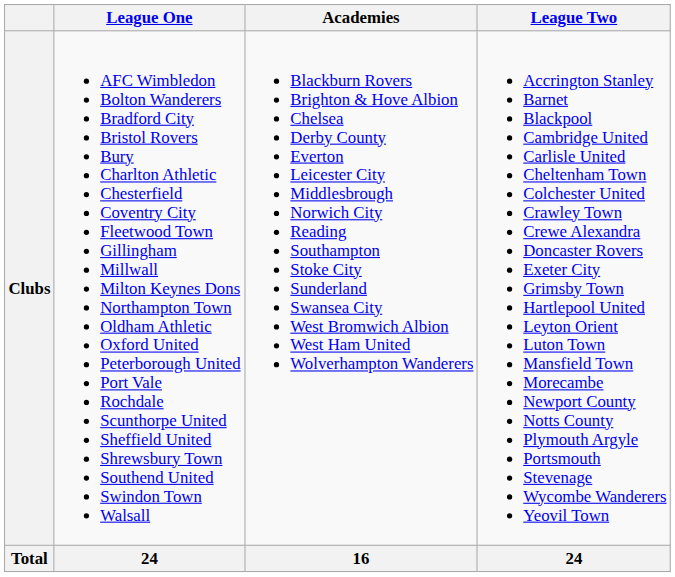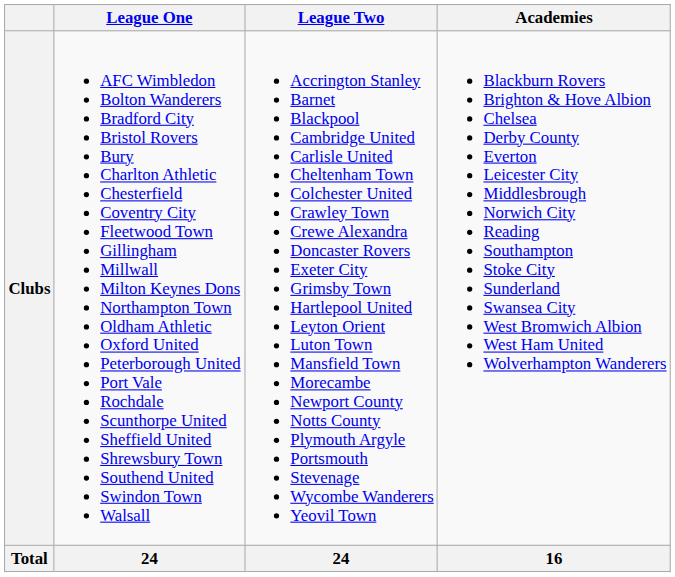 <table class="wikitable">
 <tr>
 <th></th>
 <th><a href='#'>League One</a></th>
+<th><a href='#'>League Two</a></th>
 <th>Academies</th>
-<th><a href='#'>League Two</a></th>
 </tr>
 <tr>
 <th>Clubs</th>
 <td><br><ul><li><a href='#'>AFC Wimbledon</a></li><li><a href='#'>Bolton Wanderers</a></li><li><a href='#'>Bradford City</a></li><li><a href='#'>Bristol Rovers</a></li><li><a href='#'>Bury</a></li><li><a href='#'>Charlton Athletic</a></li><li><a href='#'>Chesterfield</a></li><li><a href='#'>Coventry City</a></li><li><a href='#'>Fleetwood Town</a></li><li><a href='#'>Gillingham</a></li><li><a href='#'>Millwall</a></li><li><a href='#'>Milton Keynes Dons</a></li><li><a href='#'>Northampton Town</a></li><li><a href='#'>Oldham Athletic</a></li><li><a href='#'>Oxford United</a></li><li><a href='#'>Peterborough United</a></li><li><a href='#'>Port Vale</a></li><li><a href='#'>Rochdale</a></li><li><a href='#'>Scunthorpe United</a></li><li><a href='#'>Sheffield United</a></li><li><a href='#'>Shrewsbury Town</a></li><li><a href='#'>Southend United</a></li><li><a href='#'>Swindon Town</a></li><li><a href='#'>Walsall</a></li></ul></td>
+<td><br><ul><li><a href='#'>Accrington Stanley</a></li><li><a href='#'>Barnet</a></li><li><a href='#'>Blackpool</a></li><li><a href='#'>Cambridge United</a></li><li><a href='#'>Carlisle United</a></li><li><a href='#'>Cheltenham Town</a></li><li><a href='#'>Colchester United</a></li><li><a href='#'>Crawley Town</a></li><li><a href='#'>Crewe Alexandra</a></li><li><a href='#'>Doncaster Rovers</a></li><li><a href='#'>Exeter City</a></li><li><a href='#'>Grimsby Town</a></li><li><a href='#'>Hartlepool United</a></li><li><a href='#'>Leyton Orient</a></li><li><a href='#'>Luton Town</a></li><li><a href='#'>Mansfield Town</a></li><li><a href='#'>Morecambe</a></li><li><a href='#'>Newport County</a></li><li><a href='#'>Notts County</a></li><li><a href='#'>Plymouth Argyle</a></li><li><a href='#'>Portsmouth</a></li><li><a href='#'>Stevenage</a></li><li><a href='#'>Wycombe Wanderers</a></li><li><a href='#'>Yeovil Town</a></li></ul></td>
 <td valign="top"><br><ul><li><a href='#'>Blackburn Rovers</a></li><li><a href='#'>Brighton & Hove Albion</a></li><li><a href='#'>Chelsea</a></li><li><a href='#'>Derby County</a></li><li><a href='#'>Everton</a></li><li><a href='#'>Leicester City</a></li><li><a href='#'>Middlesbrough</a></li><li><a href='#'>Norwich City</a></li><li><a href='#'>Reading</a></li><li><a href='#'>Southampton</a></li><li><a href='#'>Stoke City</a></li><li><a href='#'>Sunderland</a></li><li><a href='#'>Swansea City</a></li><li><a href='#'>West Bromwich Albion</a></li><li><a href='#'>West Ham United</a></li><li><a href='#'>Wolverhampton Wanderers</a></li></ul></td>
-<td><br><ul><li><a href='#'>Accrington Stanley</a></li><li><a href='#'>Barnet</a></li><li><a href='#'>Blackpool</a></li><li><a href='#'>Cambridge United</a></li><li><a href='#'>Carlisle United</a></li><li><a href='#'>Cheltenham Town</a></li><li><a href='#'>Colchester United</a></li><li><a href='#'>Crawley Town</a></li><li><a href='#'>Crewe Alexandra</a></li><li><a href='#'>Doncaster Rovers</a></li><li><a href='#'>Exeter City</a></li><li><a href='#'>Grimsby Town</a></li><li><a href='#'>Hartlepool United</a></li><li><a href='#'>Leyton Orient</a></li><li><a href='#'>Luton Town</a></li><li><a href='#'>Mansfield Town</a></li><li><a href='#'>Morecambe</a></li><li><a href='#'>Newport County</a></li><li><a href='#'>Notts County</a></li><li><a href='#'>Plymouth Argyle</a></li><li><a href='#'>Portsmouth</a></li><li><a href='#'>Stevenage</a></li><li><a href='#'>Wycombe Wanderers</a></li><li><a href='#'>Yeovil Town</a></li></ul></td>
 </tr>
 <tr>
 <th>Total</th>
 <th>24</th>
+<th>24</th>
 <th>16</th>
-<th>24</th>
 </tr>
 </table>
